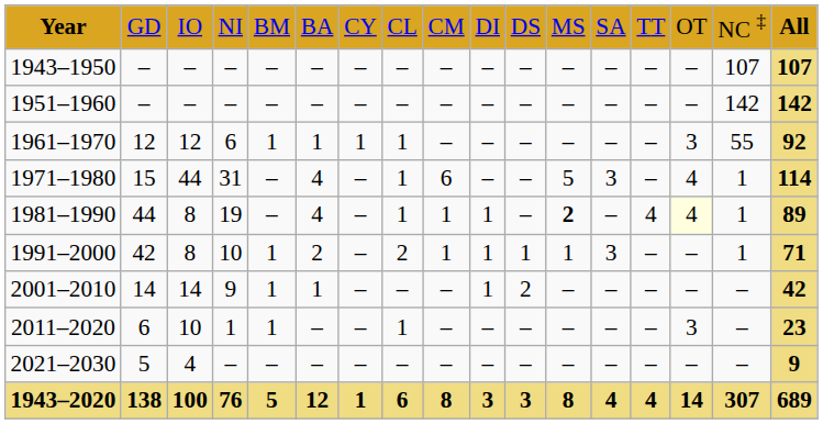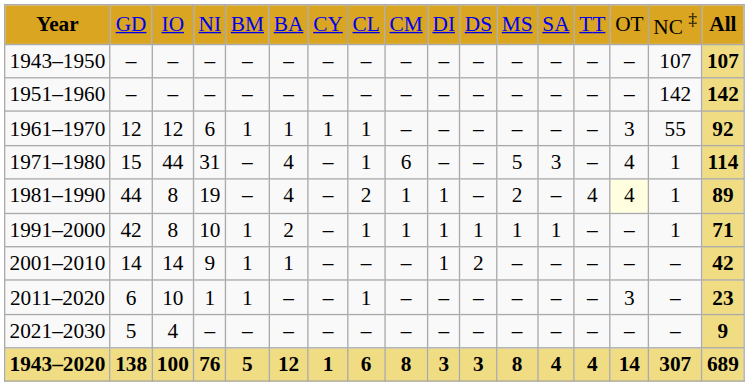 <table class="sortable wikitable">
 <tr align="center" bgcolor="#DAA520">
 <td><strong>Year</strong></td>
 <td><a href='#'>GD</a></td>
 <td><a href='#'>IO</a></td>
 <td><a href='#'>NI</a></td>
 <td><a href='#'>BM</a></td>
 <td><a href='#'>B</a><a href='#'>A</a></td>
 <td><a href='#'>CY</a></td>
 <td><a href='#'>CL</a></td>
 <td><a href='#'>CM</a></td>
 <td><a href='#'>DI</a></td>
 <td><a href='#'>DS</a></td>
 <td><a href='#'>MS</a></td>
 <td><a href='#'>SA</a></td>
 <td><a href='#'>T</a><a href='#'>T</a></td>
 <td>OT</td>
 <td>NC <sup>‡</sup></td>
 <td><strong>All</strong></td>
 </tr>
 <tr align="center">
 <td>1943–1950</td>
 <td>–</td>
 <td>–</td>
 <td>–</td>
 <td>–</td>
 <td>–</td>
 <td>–</td>
 <td>–</td>
 <td>–</td>
 <td>–</td>
 <td>–</td>
 <td>–</td>
 <td>–</td>
 <td>–</td>
 <td>–</td>
 <td>107</td>
 <td bgcolor="#F0DC82"><strong>107</strong></td>
 </tr>
 <tr align="center">
 <td>1951–1960</td>
 <td>–</td>
 <td>–</td>
 <td>–</td>
 <td>–</td>
 <td>–</td>
 <td>–</td>
 <td>–</td>
 <td>–</td>
 <td>–</td>
 <td>–</td>
 <td>–</td>
 <td>–</td>
 <td>–</td>
 <td>–</td>
 <td>142</td>
 <td bgcolor="#F0DC82"><strong>142</strong></td>
 </tr>
 <tr align="center">
 <td>1961–1970</td>
 <td>12</td>
 <td>12</td>
 <td>6</td>
 <td>1</td>
 <td>1</td>
 <td>1</td>
 <td>1</td>
 <td>–</td>
 <td>–</td>
 <td>–</td>
 <td>–</td>
 <td>–</td>
 <td>–</td>
 <td>3</td>
 <td>55</td>
 <td bgcolor="#F0DC82"><strong>92</strong></td>
 </tr>
 <tr align="center">
 <td>1971–1980</td>
 <td>15</td>
 <td>44</td>
 <td>31</td>
 <td>–</td>
 <td>4</td>
 <td>–</td>
 <td>1</td>
 <td>6</td>
 <td>–</td>
 <td>–</td>
 <td>5</td>
 <td>3</td>
 <td>–</td>
 <td>4</td>
 <td>1</td>
 <td bgcolor="#F0DC82"><strong>114</strong></td>
 </tr>
 <tr align="center">
 <td>1981–1990</td>
 <td>44</td>
 <td>8</td>
 <td>19</td>
 <td>–</td>
 <td>4</td>
 <td>–</td>
-<td>1</td>
+<td>2</td>
 <td>1</td>
 <td>1</td>
 <td>–</td>
-<td><strong>2</strong></td>
+<td>2</td>
 <td>–</td>
 <td>4</td>
 <td style="background: lightyellow;">4</td>
 <td>1</td>
 <td bgcolor="#F0DC82"><strong>89</strong></td>
 </tr>
 <tr align="center">
 <td>1991–2000</td>
 <td>42</td>
 <td>8</td>
 <td>10</td>
 <td>1</td>
 <td>2</td>
 <td>–</td>
-<td>2</td>
 <td>1</td>
 <td>1</td>
 <td>1</td>
 <td>1</td>
-<td>3</td>
+<td>1</td>
+<td>1</td>
 <td>–</td>
 <td>–</td>
 <td>1</td>
 <td bgcolor="#F0DC82"><strong>71</strong></td>
 </tr>
 <tr align="center">
 <td>2001–2010</td>
 <td>14</td>
 <td>14</td>
 <td>9</td>
 <td>1</td>
 <td>1</td>
 <td>–</td>
 <td>–</td>
 <td>–</td>
 <td>1</td>
 <td>2</td>
 <td>–</td>
 <td>–</td>
 <td>–</td>
 <td>–</td>
 <td>–</td>
 <td bgcolor="#F0DC82"><strong>42</strong></td>
 </tr>
 <tr align="center">
 <td>2011–2020</td>
 <td>6</td>
 <td>10</td>
 <td>1</td>
 <td>1</td>
 <td>–</td>
 <td>–</td>
 <td>1</td>
 <td>–</td>
 <td>–</td>
 <td>–</td>
 <td>–</td>
 <td>–</td>
 <td>–</td>
 <td>3</td>
 <td>–</td>
 <td bgcolor="#F0DC82"><strong>23</strong></td>
 </tr>
 <tr align="center">
 <td>2021–2030</td>
 <td>5</td>
 <td>4</td>
 <td>–</td>
 <td>–</td>
 <td>–</td>
 <td>–</td>
 <td>–</td>
 <td>–</td>
 <td>–</td>
 <td>–</td>
 <td>–</td>
 <td>–</td>
 <td>–</td>
 <td>–</td>
 <td>–</td>
 <td bgcolor="#F0DC82"><strong>9</strong></td>
 </tr>
 <tr align="center" bgcolor="#F0DC82">
 <td><strong>1943–2020</strong></td>
 <td><strong>138</strong></td>
 <td><strong>100</strong></td>
 <td><strong>76</strong></td>
 <td><strong>5</strong></td>
 <td><strong>12</strong></td>
 <td><strong>1</strong></td>
 <td><strong>6</strong></td>
 <td><strong>8</strong></td>
 <td><strong>3</strong></td>
 <td><strong>3</strong></td>
 <td><strong>8</strong></td>
 <td><strong>4</strong></td>
 <td><strong>4</strong></td>
 <td><strong>14</strong></td>
 <td><strong>307</strong></td>
 <td><strong>689</strong></td>
 </tr>
 </table>
